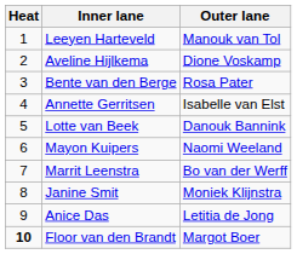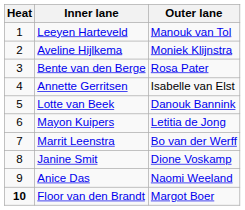 <table class="wikitable">
 <tr>
 <th>Heat</th>
 <th>Inner lane</th>
 <th>Outer lane</th>
 </tr>
 <tr>
 <td align="center">1</td>
 <td><a href='#'>Leeyen Harteveld</a></td>
 <td><a href='#'>Manouk van Tol</a></td>
 </tr>
 <tr>
 <td align="center">2</td>
 <td><a href='#'>Aveline Hijlkema</a></td>
-<td><a href='#'>Dione Voskamp</a></td>
+<td><a href='#'>Moniek Klijnstra</a></td>
 </tr>
 <tr>
 <td align="center">3</td>
 <td><a href='#'>Bente van den Berge</a></td>
 <td><a href='#'>Rosa Pater</a></td>
 </tr>
 <tr>
 <td align="center">4</td>
 <td><a href='#'>Annette Gerritsen</a></td>
 <td>Isabelle van Elst</td>
 </tr>
 <tr>
 <td align="center">5</td>
 <td><a href='#'>Lotte van Beek</a></td>
 <td><a href='#'>Danouk Bannink</a></td>
 </tr>
 <tr>
 <td align="center">6</td>
 <td><a href='#'>Mayon Kuipers</a></td>
-<td><a href='#'>Naomi Weeland</a></td>
+<td><a href='#'>Letitia de Jong</a></td>
 </tr>
 <tr>
 <td align="center">7</td>
 <td><a href='#'>Marrit Leenstra</a></td>
 <td><a href='#'>Bo van der Werff</a></td>
 </tr>
 <tr>
 <td align="center">8</td>
 <td><a href='#'>Janine Smit</a></td>
-<td><a href='#'>Moniek Klijnstra</a></td>
+<td><a href='#'>Dione Voskamp</a></td>
 </tr>
 <tr>
 <td align="center">9</td>
 <td><a href='#'>Anice Das</a></td>
-<td><a href='#'>Letitia de Jong</a></td>
+<td><a href='#'>Naomi Weeland</a></td>
 </tr>
 <tr>
 <td align="center"><strong>10</strong></td>
 <td><a href='#'>Floor van den Brandt</a></td>
 <td><a href='#'>Margot Boer</a></td>
 </tr>
 </table>
